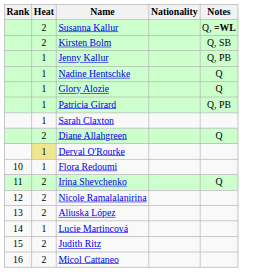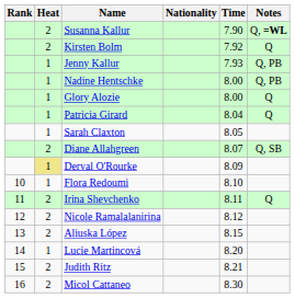 <table class="wikitable sortable" style="text-align:center">
 <tr>
 <th>Rank</th>
 <th>Heat</th>
 <th>Name</th>
 <th>Nationality</th>
+<th>Time</th>
 <th>Notes</th>
 </tr>
 <tr bgcolor=ccffcc>
 <td></td>
 <td>2</td>
 <td align="left"><a href='#'>Susanna Kallur</a></td>
 <td align=left></td>
+<td>7.90</td>
 <td>Q, <strong>=WL</strong></td>
 </tr>
 <tr bgcolor=ccffcc>
 <td></td>
 <td>2</td>
 <td align="left"><a href='#'>Kirsten Bolm</a></td>
 <td align=left></td>
-<td>Q, SB</td>
+<td>7.92</td>
+<td>Q</td>
 </tr>
 <tr bgcolor=ccffcc>
 <td></td>
 <td>1</td>
 <td align="left"><a href='#'>Jenny Kallur</a></td>
 <td align=left></td>
+<td>7.93</td>
 <td>Q, PB</td>
 </tr>
 <tr bgcolor=ccffcc>
 <td></td>
 <td>1</td>
 <td align="left"><a href='#'>Nadine Hentschke</a></td>
 <td align=left></td>
-<td>Q</td>
+<td>8.00</td>
+<td>Q, PB</td>
 </tr>
 <tr bgcolor=ccffcc>
 <td></td>
 <td>1</td>
 <td align="left"><a href='#'>Glory Alozie</a></td>
 <td align=left></td>
+<td>8.00</td>
 <td>Q</td>
 </tr>
 <tr bgcolor=ccffcc>
 <td></td>
 <td>1</td>
 <td align="left"><a href='#'>Patricia Girard</a></td>
 <td align=left></td>
-<td>Q, PB</td>
+<td>8.04</td>
+<td>Q</td>
 </tr>
 <tr>
 <td></td>
 <td>1</td>
 <td align="left"><a href='#'>Sarah Claxton</a></td>
 <td align=left></td>
+<td>8.05</td>
 <td></td>
 </tr>
 <tr bgcolor=ccffcc>
 <td></td>
 <td>2</td>
 <td align="left"><a href='#'>Diane Allahgreen</a></td>
 <td align=left></td>
-<td>Q</td>
+<td>8.07</td>
+<td>Q, SB</td>
 </tr>
 <tr>
 <td></td>
 <td style="background: khaki;">1</td>
 <td align="left"><a href='#'>Derval O'Rourke</a></td>
 <td align=left></td>
+<td>8.09</td>
 <td></td>
 </tr>
 <tr>
 <td>10</td>
 <td>1</td>
 <td align="left"><a href='#'>Flora Redoumi</a></td>
 <td align=left></td>
+<td>8.10</td>
 <td></td>
 </tr>
 <tr bgcolor=ccffcc>
 <td>11</td>
 <td>2</td>
 <td align="left"><a href='#'>Irina Shevchenko</a></td>
 <td align=left></td>
+<td>8.11</td>
 <td>Q</td>
 </tr>
 <tr>
 <td>12</td>
 <td>2</td>
 <td align="left"><a href='#'>Nicole Ramalalanirina</a></td>
 <td align=left></td>
+<td>8.12</td>
 <td></td>
 </tr>
 <tr>
 <td>13</td>
 <td>2</td>
 <td align="left"><a href='#'>Aliuska López</a></td>
 <td align=left></td>
+<td>8.15</td>
 <td></td>
 </tr>
 <tr>
 <td>14</td>
 <td>1</td>
 <td align="left"><a href='#'>Lucie Martincová</a></td>
 <td align=left></td>
+<td>8.20</td>
 <td></td>
 </tr>
 <tr>
 <td>15</td>
 <td>2</td>
 <td align="left"><a href='#'>Judith Ritz</a></td>
 <td align=left></td>
+<td>8.21</td>
 <td></td>
 </tr>
 <tr>
 <td>16</td>
 <td>2</td>
 <td align="left"><a href='#'>Micol Cattaneo</a></td>
 <td align=left></td>
+<td>8.30</td>
 <td></td>
 </tr>
 </table>
